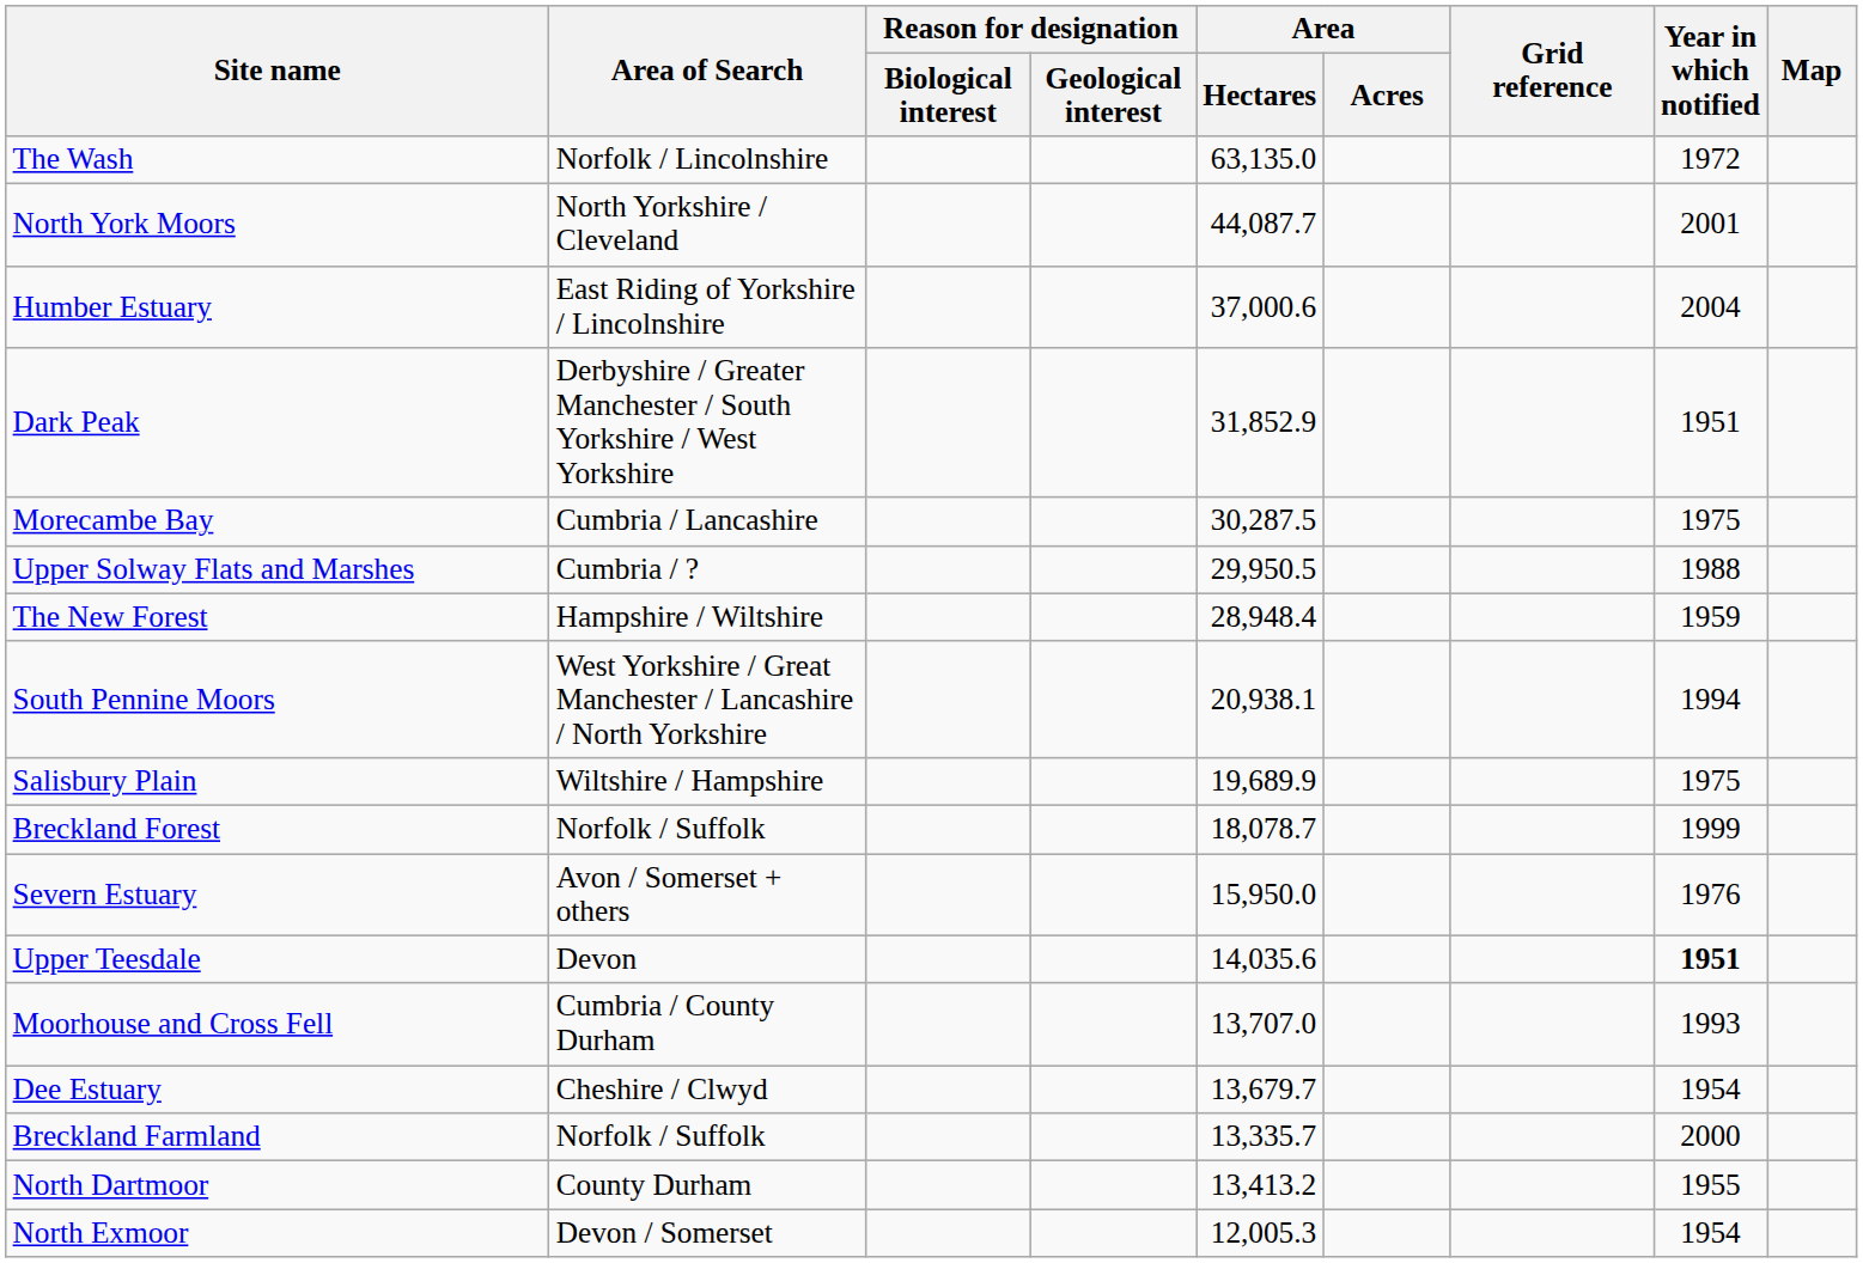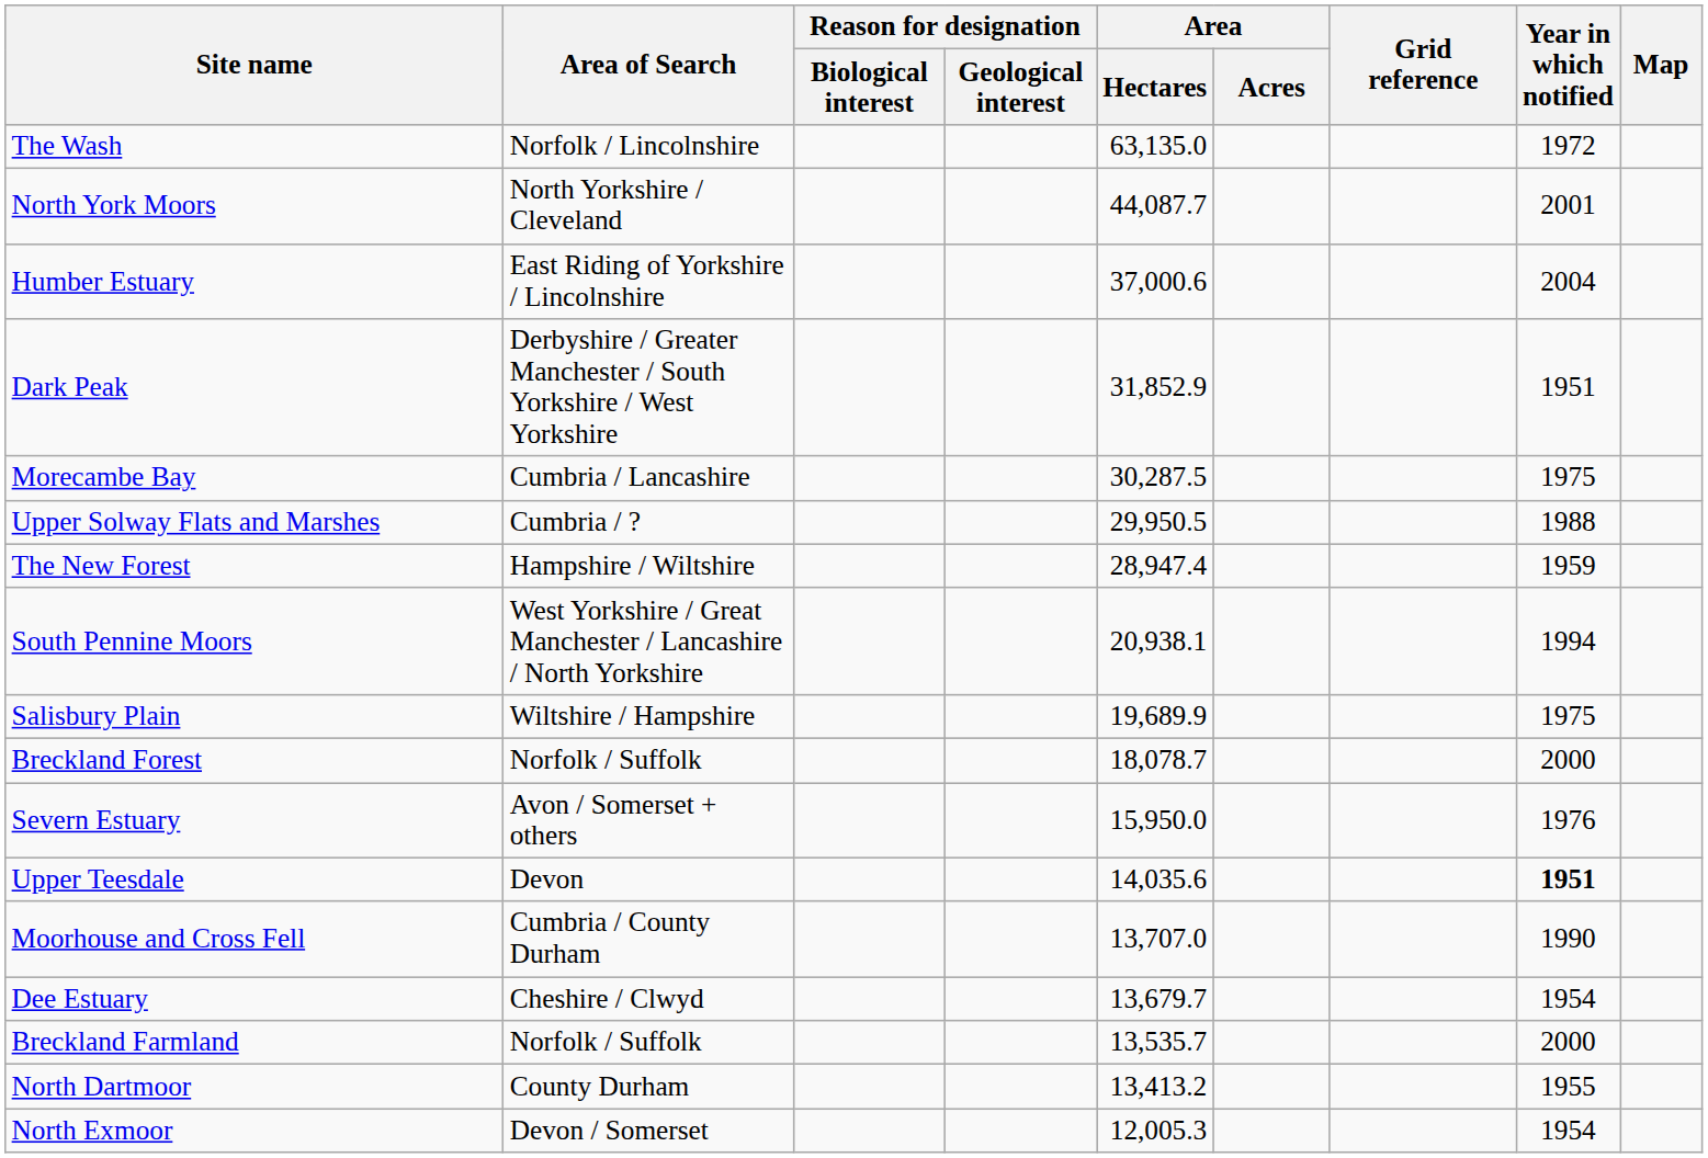 <table class="wikitable">
 <tr>
 <th width="280" rowspan="2">Site name</th>
 <th width="160" rowspan="2">Area of Search</th>
 <th width="160" colspan="2">Reason for designation</th>
 <th width="120" colspan="2">Area</th>
 <th width="100" rowspan="2">Grid reference</th>
 <th width="50" rowspan="2">Year in which notified</th>
 <th width="40" rowspan="2">Map</th>
 </tr>
 <tr>
 <th width="80">Biological interest</th>
 <th width="80">Geological interest</th>
 <th width="60">Hectares</th>
 <th width="60">Acres</th>
 </tr>
 <tr>
 <td><a href='#'>The Wash</a></td>
 <td>Norfolk / Lincolnshire</td>
 <td align="center"></td>
 <td></td>
 <td align="right">63,135.0</td>
 <td align="right"></td>
 <td align="center"></td>
 <td align="center">1972</td>
 <td align="center"></td>
 </tr>
 <tr>
 <td><a href='#'>North York Moors</a></td>
 <td>North Yorkshire / Cleveland</td>
 <td align="center"></td>
 <td></td>
 <td align="right">44,087.7</td>
 <td align="right"></td>
 <td align="center"></td>
 <td align="center">2001</td>
 <td align="center"></td>
 </tr>
 <tr>
 <td><a href='#'>Humber Estuary</a></td>
 <td>East Riding of Yorkshire / Lincolnshire</td>
 <td align="center"></td>
 <td align="center"></td>
 <td align="right">37,000.6</td>
 <td align="right"></td>
 <td align="center"></td>
 <td align="center">2004</td>
 <td align="center"></td>
 </tr>
 <tr>
 <td><a href='#'>Dark Peak</a></td>
 <td>Derbyshire / Greater Manchester / South Yorkshire / West Yorkshire</td>
 <td align="center"></td>
 <td align="center"></td>
 <td align="right">31,852.9</td>
 <td align="right"></td>
 <td align="center"></td>
 <td align="center">1951</td>
 <td align="center"></td>
 </tr>
 <tr>
 <td><a href='#'>Morecambe Bay</a></td>
 <td>Cumbria / Lancashire</td>
 <td align="center"></td>
 <td></td>
 <td align="right">30,287.5</td>
 <td align="right"></td>
 <td align="center"></td>
 <td align="center">1975</td>
 <td align="center"></td>
 </tr>
 <tr>
 <td><a href='#'>Upper Solway Flats and Marshes</a></td>
 <td>Cumbria / ?</td>
 <td align="center"></td>
 <td align="center"></td>
 <td align="right">29,950.5</td>
 <td align="right"></td>
 <td align="center"></td>
 <td align="center">1988</td>
 <td align="center"></td>
 </tr>
 <tr>
 <td><a href='#'>The New Forest</a></td>
 <td>Hampshire / Wiltshire</td>
 <td align="center"></td>
 <td align="center"></td>
-<td align="right">28,948.4</td>
+<td align="right">28,947.4</td>
 <td align="right"></td>
 <td align="center"></td>
 <td align="center">1959</td>
 <td align="center"></td>
 </tr>
 <tr>
 <td><a href='#'>South Pennine Moors</a></td>
 <td>West Yorkshire / Great Manchester / Lancashire / North Yorkshire</td>
 <td align="center"></td>
 <td align="center"></td>
 <td align="right">20,938.1</td>
 <td align="right"></td>
 <td align="center"></td>
 <td align="center">1994</td>
 <td align="center"></td>
 </tr>
 <tr>
 <td><a href='#'>Salisbury Plain</a></td>
 <td>Wiltshire / Hampshire</td>
 <td align="center"></td>
 <td></td>
 <td align="right">19,689.9</td>
 <td align="right"></td>
 <td align="center"></td>
 <td align="center">1975</td>
 <td align="center"></td>
 </tr>
 <tr>
 <td><a href='#'>Breckland Forest</a></td>
 <td>Norfolk / Suffolk</td>
 <td align="center"></td>
 <td align="center"></td>
 <td align="right">18,078.7</td>
 <td align="right"></td>
 <td align="center"></td>
-<td align="center">1999</td>
+<td align="center">2000</td>
 <td align="center"></td>
 </tr>
 <tr>
 <td><a href='#'>Severn Estuary</a></td>
 <td>Avon / Somerset + others</td>
 <td align="center"></td>
 <td align="center"></td>
 <td align="right">15,950.0</td>
 <td align="right"></td>
 <td align="center"></td>
 <td align="center">1976</td>
 <td align="center"></td>
 </tr>
 <tr>
 <td><a href='#'>Upper Teesdale</a></td>
 <td>Devon</td>
 <td align="center"></td>
 <td align="center"></td>
 <td align="right">14,035.6</td>
 <td align="right"></td>
 <td align="center"></td>
 <td align="center"><strong>1951</strong></td>
 <td align="center"></td>
 </tr>
 <tr>
 <td><a href='#'>Moorhouse and Cross Fell</a></td>
 <td>Cumbria / County Durham</td>
 <td align="center"></td>
 <td align="center"></td>
 <td align="right">13,707.0</td>
 <td align="right"></td>
 <td align="center"></td>
-<td align="center">1993</td>
+<td align="center">1990</td>
 <td align="center"></td>
 </tr>
 <tr>
 <td><a href='#'>Dee Estuary</a></td>
 <td>Cheshire / Clwyd</td>
 <td align="center"></td>
 <td></td>
 <td align="right">13,679.7</td>
 <td align="right"></td>
 <td align="center"></td>
 <td align="center">1954</td>
 <td align="center"></td>
 </tr>
 <tr>
 <td><a href='#'>Breckland Farmland</a></td>
 <td>Norfolk / Suffolk</td>
 <td align="center"></td>
 <td></td>
-<td align="right">13,335.7</td>
+<td align="right">13,535.7</td>
 <td align="right"></td>
 <td align="center"></td>
 <td align="center">2000</td>
 <td align="center"></td>
 </tr>
 <tr>
 <td><a href='#'>North Dartmoor</a></td>
 <td>County Durham</td>
 <td align="center"></td>
 <td align="center"></td>
 <td align="right">13,413.2</td>
 <td align="right"></td>
 <td align="center"></td>
 <td align="center">1955</td>
 <td align="center"></td>
 </tr>
 <tr>
 <td><a href='#'>North Exmoor</a></td>
 <td>Devon / Somerset</td>
 <td align="center"></td>
 <td align="center"></td>
 <td align="right">12,005.3</td>
 <td align="right"></td>
 <td align="center"></td>
 <td align="center">1954</td>
 <td align="center"></td>
 </tr>
 </table>
